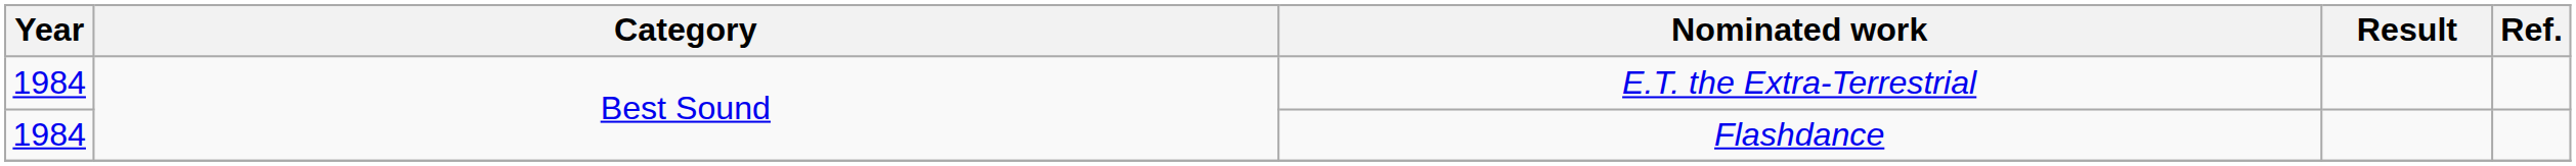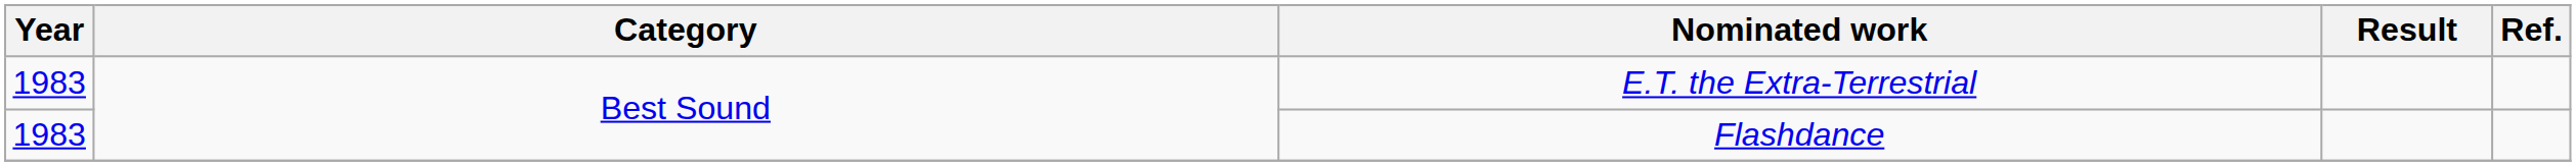 <table class="wikitable sortable plainrowheaders" style="text-align:center;">
 <tr>
 <th scope="col" style="width:1em;">Year</th>
 <th scope="col" style="width:40em;">Category</th>
 <th scope="col" style="width:35em;">Nominated work</th>
 <th scope="col" style="width:5em;">Result</th>
 <th scope="col" style="width:1em;">Ref.</th>
 </tr>
 <tr>
-<td><a href='#'>1984</a></td>
+<td><a href='#'>1983</a></td>
 <td rowspan="2"><a href='#'>Best Sound</a></td>
 <td><em><a href='#'>E.T. the Extra-Terrestrial</a></em></td>
 <td></td>
 <td></td>
 </tr>
 <tr>
-<td><a href='#'>1984</a></td>
+<td><a href='#'>1983</a></td>
 <td><em><a href='#'>Flashdance</a></em></td>
 <td></td>
 <td></td>
 </tr>
 <tr>
 </tr>
 </table>
